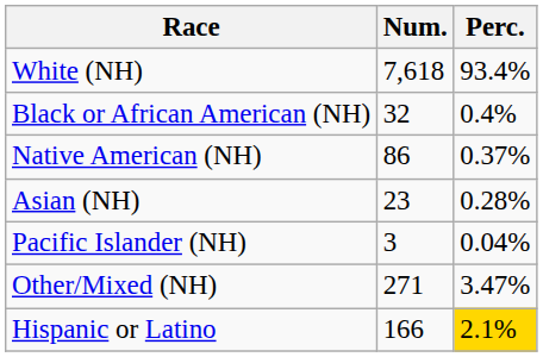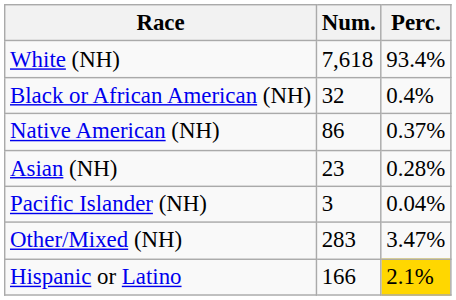 <table class="wikitable">
 <tr>
 <th>Race</th>
 <th>Num.</th>
 <th>Perc.</th>
 </tr>
 <tr>
 <td><a href='#'>White</a> (NH)</td>
 <td>7,618</td>
 <td>93.4%</td>
 </tr>
 <tr>
 <td><a href='#'>Black or African American</a> (NH)</td>
 <td>32</td>
 <td>0.4%</td>
 </tr>
 <tr>
 <td><a href='#'>Native American</a> (NH)</td>
 <td>86</td>
 <td>0.37%</td>
 </tr>
 <tr>
 <td><a href='#'>Asian</a> (NH)</td>
 <td>23</td>
 <td>0.28%</td>
 </tr>
 <tr>
 <td><a href='#'>Pacific Islander</a> (NH)</td>
 <td>3</td>
 <td>0.04%</td>
 </tr>
 <tr>
 <td><a href='#'>Other/Mixed</a> (NH)</td>
-<td>271</td>
+<td>283</td>
 <td>3.47%</td>
 </tr>
 <tr>
 <td><a href='#'>Hispanic</a> or <a href='#'>Latino</a></td>
 <td>166</td>
 <td style="background: gold;">2.1%</td>
 </tr>
 </table>
